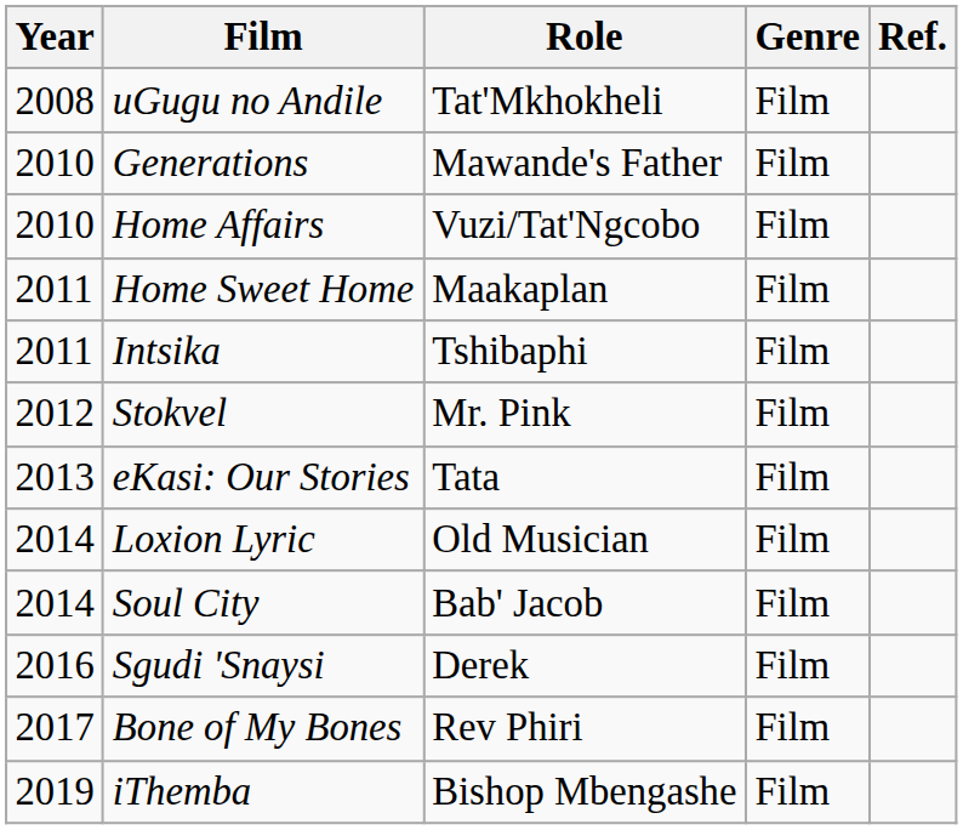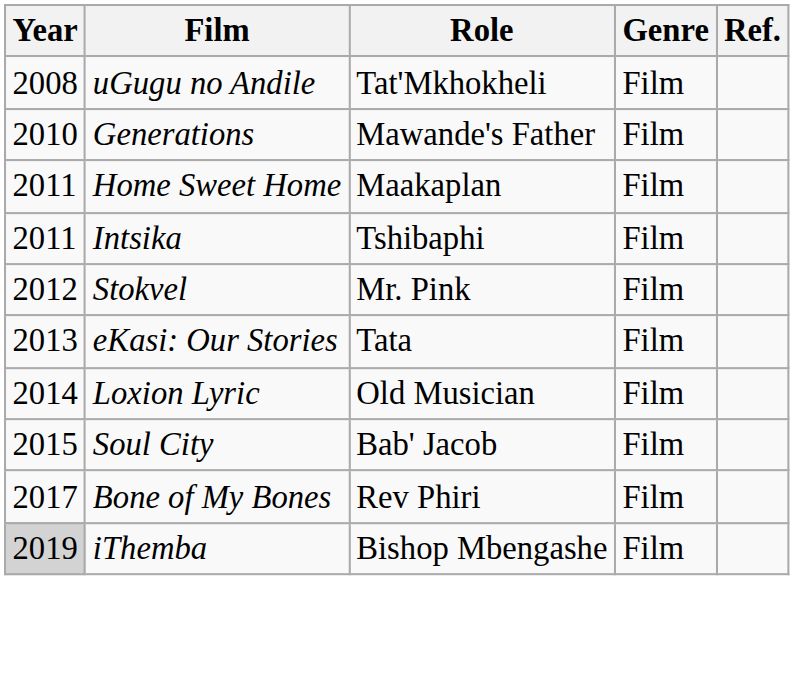 <table class="wikitable">
 <tr>
 <th>Year</th>
 <th>Film</th>
 <th>Role</th>
 <th>Genre</th>
 <th>Ref.</th>
 </tr>
 <tr>
 <td>2008</td>
 <td><em>uGugu no Andile</em></td>
 <td>Tat'Mkhokheli</td>
 <td>Film</td>
 <td></td>
 </tr>
 <tr>
 <td>2010</td>
 <td><em>Generations</em></td>
 <td>Mawande's Father</td>
-<td>Film</td>
-<td></td>
-</tr>
-<tr>
-<td>2010</td>
-<td><em>Home Affairs</em></td>
-<td>Vuzi/Tat'Ngcobo</td>
 <td>Film</td>
 <td></td>
 </tr>
 <tr>
 <td>2011</td>
 <td><em>Home Sweet Home</em></td>
 <td>Maakaplan</td>
 <td>Film</td>
 <td></td>
 </tr>
 <tr>
 <td>2011</td>
 <td><em>Intsika</em></td>
 <td>Tshibaphi</td>
 <td>Film</td>
 <td></td>
 </tr>
 <tr>
 <td>2012</td>
 <td><em>Stokvel</em></td>
 <td>Mr. Pink</td>
 <td>Film</td>
 <td></td>
 </tr>
 <tr>
 <td>2013</td>
 <td><em>eKasi: Our Stories</em></td>
 <td>Tata</td>
 <td>Film</td>
 <td></td>
 </tr>
 <tr>
 <td>2014</td>
 <td><em>Loxion Lyric</em></td>
 <td>Old Musician</td>
 <td>Film</td>
 <td></td>
 </tr>
 <tr>
-<td>2014</td>
+<td>2015</td>
 <td><em>Soul City</em></td>
 <td>Bab' Jacob</td>
-<td>Film</td>
-<td></td>
-</tr>
-<tr>
-<td>2016</td>
-<td><em>Sgudi 'Snaysi</em></td>
-<td>Derek</td>
 <td>Film</td>
 <td></td>
 </tr>
 <tr>
 <td>2017</td>
 <td><em>Bone of My Bones</em></td>
 <td>Rev Phiri</td>
 <td>Film</td>
 <td></td>
 </tr>
 <tr>
-<td>2019</td>
+<td style="background: lightgrey;">2019</td>
 <td><em>iThemba</em></td>
 <td>Bishop Mbengashe</td>
 <td>Film</td>
 <td></td>
 </tr>
 </table>
